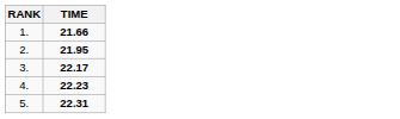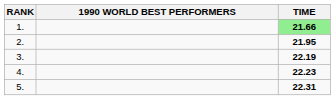 <table class="wikitable" style="border-collapse: collapse; font-size: 90%;">
 <tr>
 <th>RANK</th>
+<th align="center" style="width: 25em">1990 WORLD BEST PERFORMERS</th>
 <th align="center" style="width: 5em">TIME</th>
 </tr>
 <tr>
 <td align="center">1.</td>
-<td align="center"><strong>21.66</strong></td>
+<td></td>
+<td align="center" style="background: lightgreen;"><strong>21.66</strong></td>
 </tr>
 <tr>
 <td align="center">2.</td>
+<td></td>
 <td align="center"><strong>21.95</strong></td>
 </tr>
 <tr>
 <td align="center">3.</td>
-<td align="center"><strong>22.17</strong></td>
+<td></td>
+<td align="center"><strong>22.19</strong></td>
 </tr>
 <tr>
 <td align="center">4.</td>
+<td></td>
 <td align="center"><strong>22.23</strong></td>
 </tr>
 <tr>
 <td align="center">5.</td>
+<td></td>
 <td align="center"><strong>22.31</strong></td>
 </tr>
 </table>
